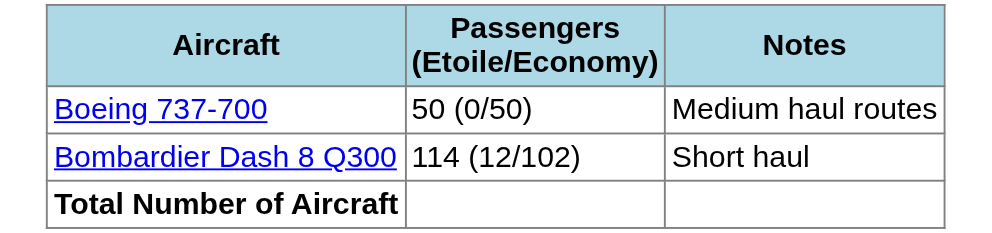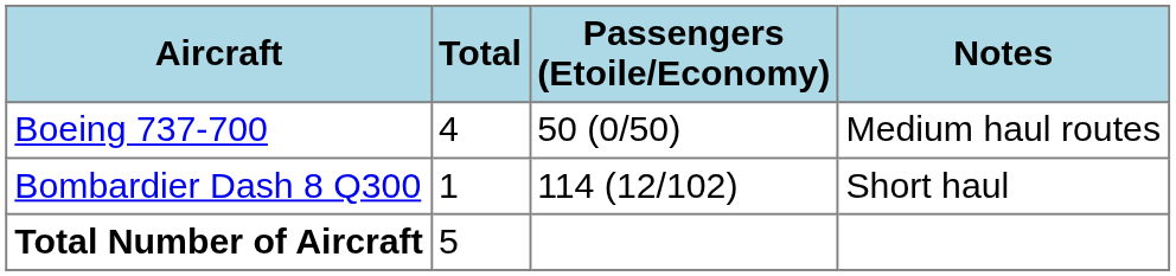 <table class="toccolours" border="1" cellpadding="3" style="border-collapse:collapse;margin:auto;">
 <tr bgcolor=lightblue>
 <th>Aircraft</th>
+<th>Total</th>
 <th>Passengers<br>(Etoile/Economy)</th>
 <th>Notes</th>
 </tr>
 <tr>
 <td><a href='#'>Boeing 737-700</a></td>
+<td>4</td>
 <td>50 (0/50)</td>
 <td>Medium haul routes</td>
 </tr>
 <tr>
 <td><a href='#'>Bombardier Dash 8 Q300</a></td>
+<td>1</td>
 <td>114 (12/102)</td>
 <td>Short haul</td>
 </tr>
 <tr>
 <th>Total Number of Aircraft</th>
+<td>5</td>
 <td></td>
 <td></td>
 </tr>
 </table>
